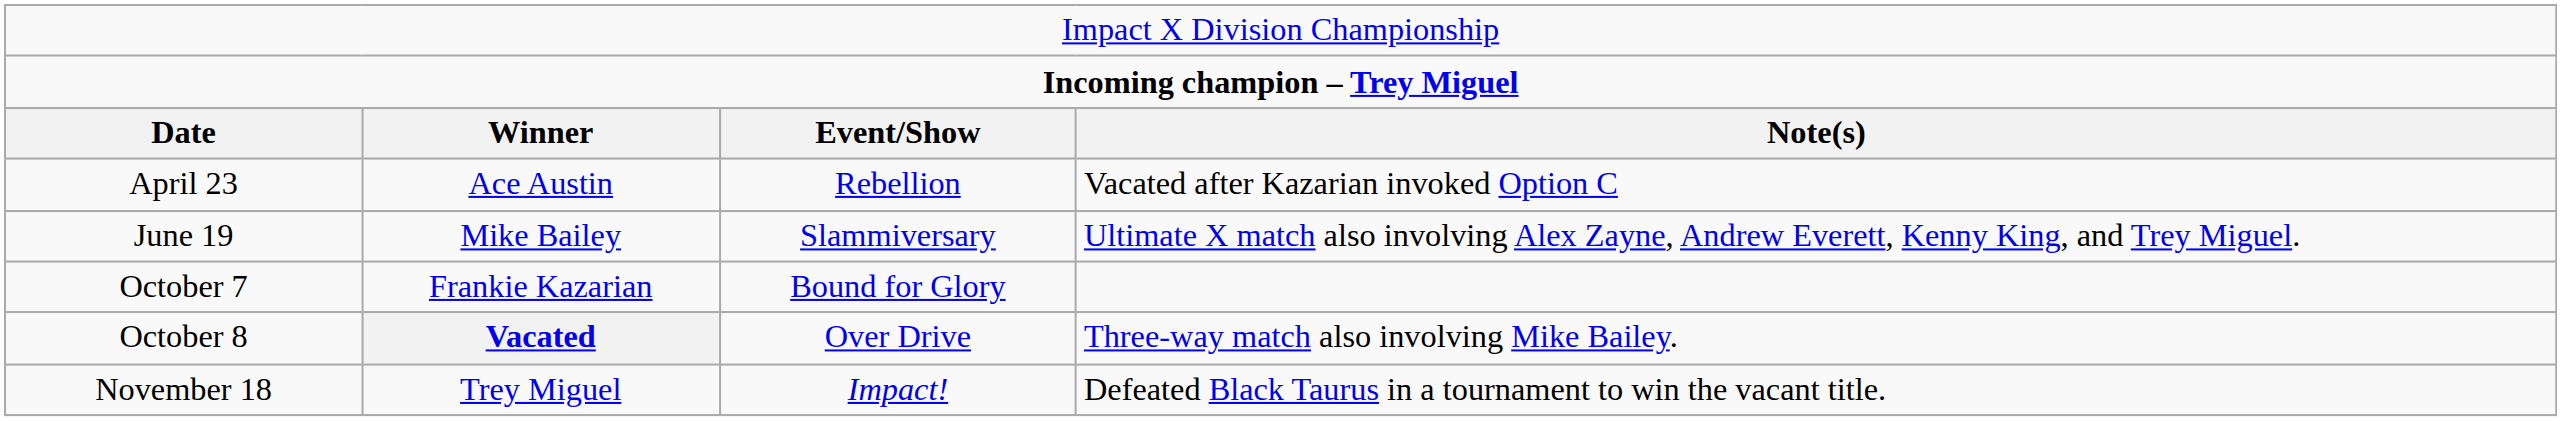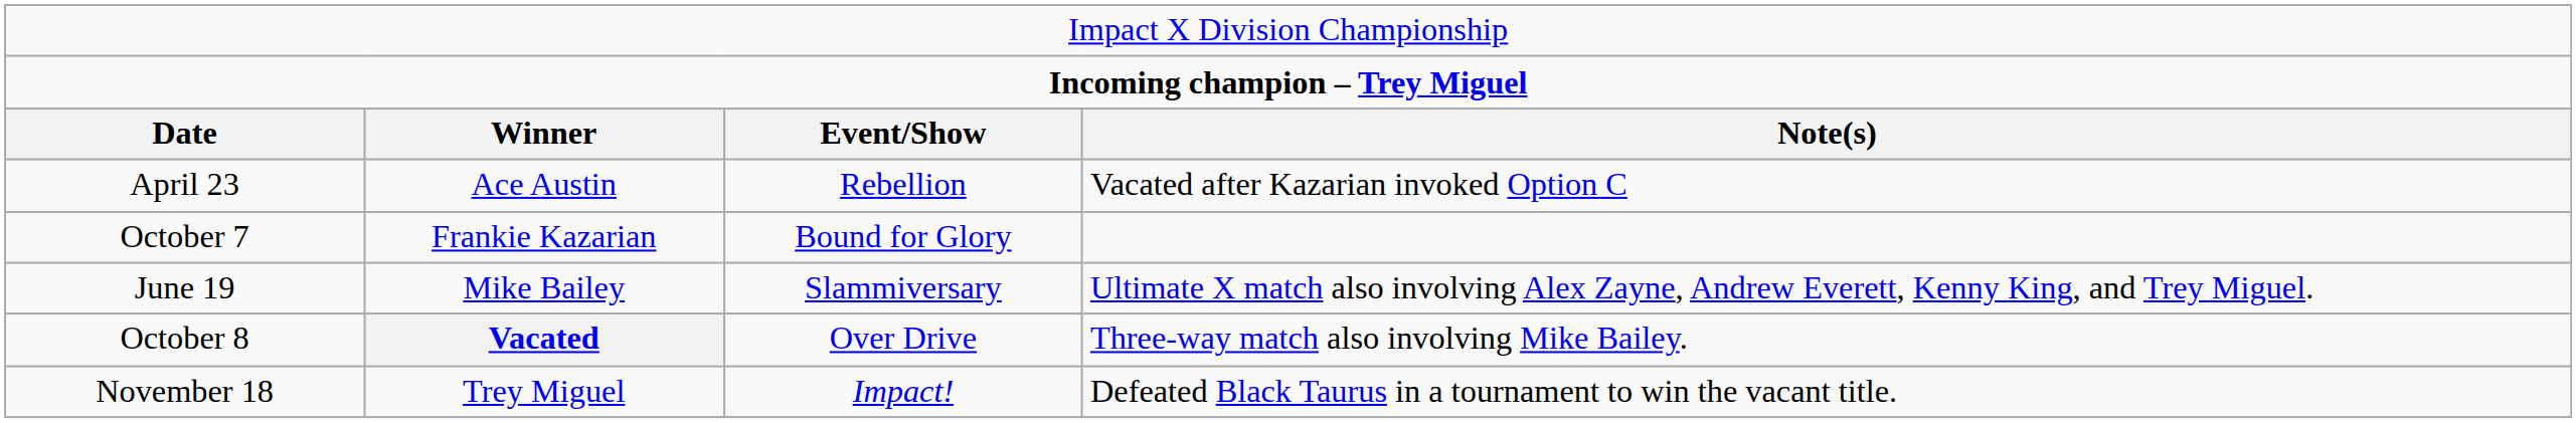 <table class="wikitable" style="text-align:center; width:100%;">
 <tr>
 <td colspan="4" style="text-align: center;"><a href='#'>Impact X Division Championship</a></td>
 </tr>
 <tr>
 <td colspan="4" style="text-align: center;"><strong>Incoming champion – <a href='#'>Trey Miguel</a></strong></td>
 </tr>
 <tr>
 <th width=14%>Date</th>
 <th width=14%>Winner</th>
 <th width=14%>Event/Show</th>
 <th width=58%>Note(s)</th>
 </tr>
 <tr>
 <td>April 23</td>
 <td><a href='#'>Ace Austin</a></td>
 <td><a href='#'>Rebellion</a></td>
 <td align=left>Vacated after Kazarian invoked <a href='#'>Option C</a></td>
 </tr>
 <tr>
+<td>October 7</td>
+<td><a href='#'>Frankie Kazarian</a></td>
+<td><a href='#'>Bound for Glory</a></td>
+<td></td>
+</tr>
+<tr>
 <td>June 19</td>
 <td><a href='#'>Mike Bailey</a></td>
 <td><a href='#'>Slammiversary</a></td>
 <td align=left><a href='#'>Ultimate X match</a> also involving <a href='#'>Alex Zayne</a>, <a href='#'>Andrew Everett</a>, <a href='#'>Kenny King</a>, and <a href='#'>Trey Miguel</a>.</td>
-</tr>
-<tr>
-<td>October 7</td>
-<td><a href='#'>Frankie Kazarian</a></td>
-<td><a href='#'>Bound for Glory</a></td>
-<td></td>
 </tr>
 <tr>
 <td>October 8<br></td>
 <th><a href='#'>Vacated</a></th>
 <td><a href='#'>Over Drive</a></td>
 <td align=left><a href='#'>Three-way match</a> also involving <a href='#'>Mike Bailey</a>.</td>
 </tr>
 <tr>
 <td>November 18</td>
 <td><a href='#'>Trey Miguel</a></td>
 <td><em><a href='#'>Impact!</a></em></td>
 <td align=left>Defeated <a href='#'>Black Taurus</a> in a tournament to win the vacant title.</td>
 </tr>
 </table>
